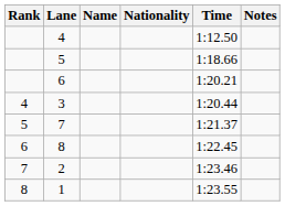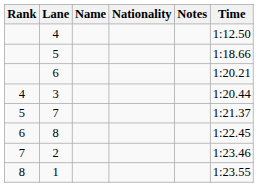 <table class="wikitable sortable" style="text-align:center">
 <tr>
 <th>Rank</th>
 <th>Lane</th>
 <th>Name</th>
 <th>Nationality</th>
+<th>Notes</th>
 <th>Time</th>
-<th>Notes</th>
 </tr>
 <tr>
 <td></td>
 <td>4</td>
 <td align=left></td>
 <td align=left></td>
+<td><strong></strong></td>
 <td>1:12.50</td>
-<td><strong></strong></td>
 </tr>
 <tr>
 <td></td>
 <td>5</td>
 <td align=left></td>
 <td align=left></td>
+<td></td>
 <td>1:18.66</td>
-<td></td>
 </tr>
 <tr>
 <td></td>
 <td>6</td>
 <td align=left></td>
 <td align=left></td>
+<td></td>
 <td>1:20.21</td>
-<td></td>
 </tr>
 <tr>
 <td>4</td>
 <td>3</td>
 <td align=left></td>
 <td align=left></td>
+<td></td>
 <td>1:20.44</td>
-<td></td>
 </tr>
 <tr>
 <td>5</td>
 <td>7</td>
 <td align=left></td>
 <td align=left></td>
+<td></td>
 <td>1:21.37</td>
-<td></td>
 </tr>
 <tr>
 <td>6</td>
 <td>8</td>
 <td align=left></td>
 <td align=left></td>
+<td></td>
 <td>1:22.45</td>
-<td></td>
 </tr>
 <tr>
 <td>7</td>
 <td>2</td>
 <td align=left></td>
 <td align=left></td>
+<td></td>
 <td>1:23.46</td>
-<td></td>
 </tr>
 <tr>
 <td>8</td>
 <td>1</td>
 <td align=left></td>
 <td align=left></td>
+<td></td>
 <td>1:23.55</td>
-<td></td>
 </tr>
 </table>
